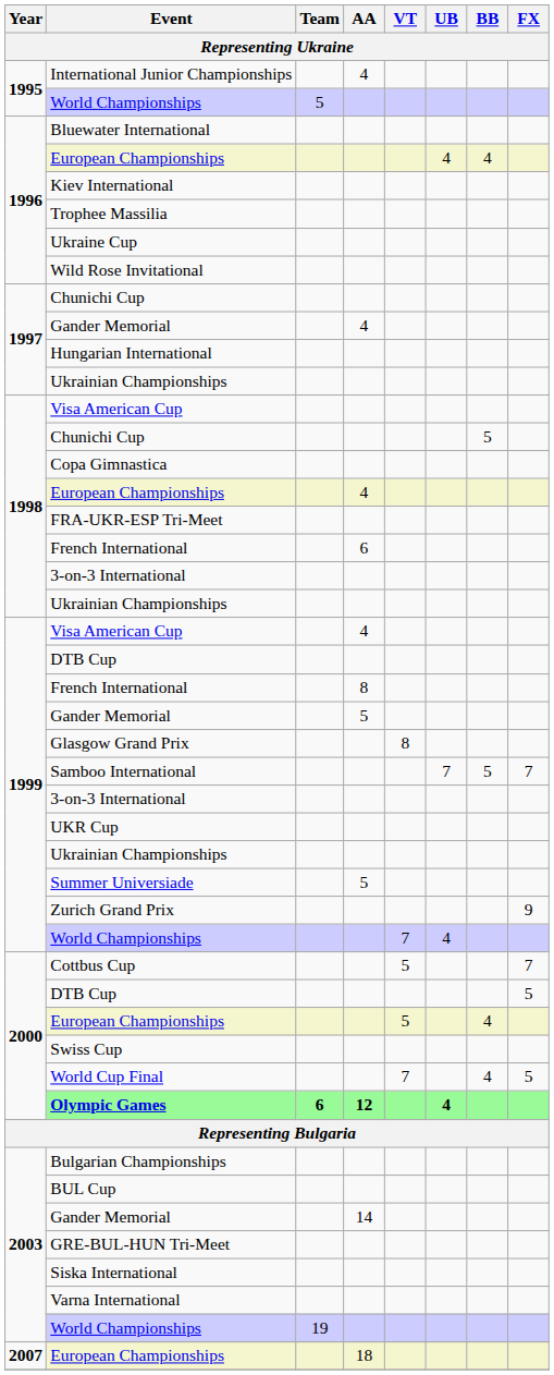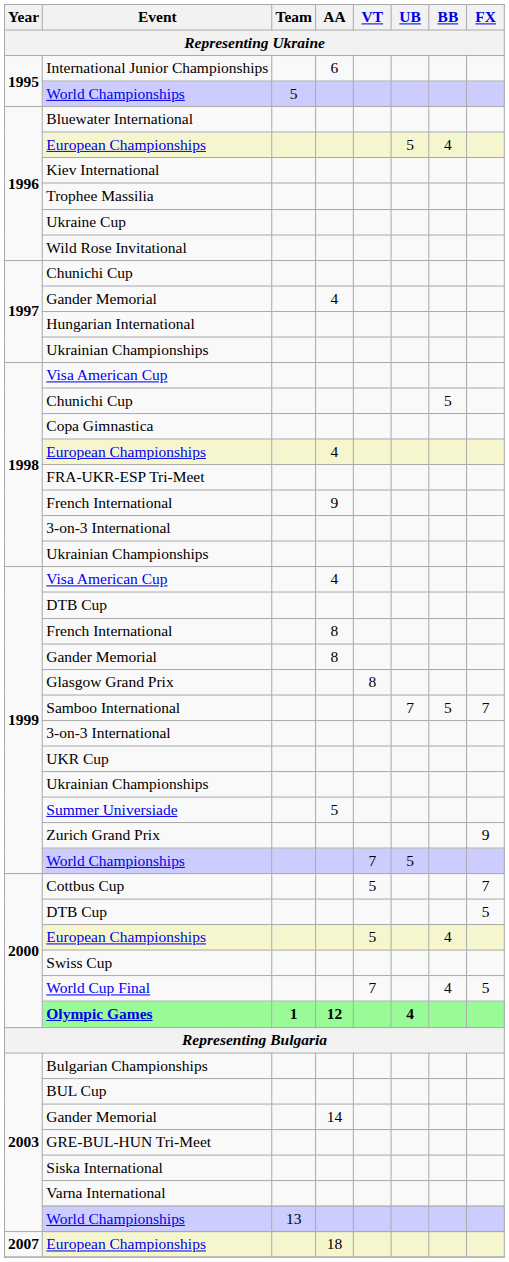 <table class="wikitable" style="text-align:center; font-size:95%;">
 <tr>
 <th align=center>Year</th>
 <th align=center>Event</th>
 <th style="width:30px;">Team</th>
 <th style="width:30px;">AA</th>
 <th style="width:30px;"><a href='#'>VT</a></th>
 <th style="width:30px;"><a href='#'>UB</a></th>
 <th style="width:30px;"><a href='#'>BB</a></th>
 <th style="width:30px;"><a href='#'>FX</a></th>
 </tr>
 <tr>
 <th colspan="8"><em>Representing  Ukraine</em></th>
 </tr>
 <tr>
 <td rowspan="2"><strong>1995</strong></td>
 <td align=left>International Junior Championships</td>
 <td></td>
-<td>4</td>
+<td>6</td>
 <td></td>
 <td></td>
 <td></td>
 <td></td>
 </tr>
 <tr bgcolor=#CCCCFF>
 <td align=left><a href='#'>World Championships</a></td>
 <td>5</td>
 <td></td>
 <td></td>
 <td></td>
 <td></td>
 <td></td>
 </tr>
 <tr>
 <td rowspan="6"><strong>1996</strong></td>
 <td align=left>Bluewater International</td>
 <td></td>
 <td></td>
 <td></td>
 <td></td>
 <td></td>
 <td></td>
 </tr>
 <tr bgcolor=#F5F6CE>
 <td align=left><a href='#'>European Championships</a></td>
 <td></td>
 <td></td>
 <td></td>
-<td>4</td>
+<td>5</td>
 <td>4</td>
 <td></td>
 </tr>
 <tr>
 <td align=left>Kiev International</td>
 <td></td>
 <td></td>
 <td></td>
 <td></td>
 <td></td>
 <td></td>
 </tr>
 <tr>
 <td align=left>Trophee Massilia</td>
 <td></td>
 <td></td>
 <td></td>
 <td></td>
 <td></td>
 <td></td>
 </tr>
 <tr>
 <td align=left>Ukraine Cup</td>
 <td></td>
 <td></td>
 <td></td>
 <td></td>
 <td></td>
 <td></td>
 </tr>
 <tr>
 <td align=left>Wild Rose Invitational</td>
 <td></td>
 <td></td>
 <td></td>
 <td></td>
 <td></td>
 <td></td>
 </tr>
 <tr>
 <td rowspan="4"><strong>1997</strong></td>
 <td align=left>Chunichi Cup</td>
 <td></td>
 <td></td>
 <td></td>
 <td></td>
 <td></td>
 <td></td>
 </tr>
 <tr>
 <td align=left>Gander Memorial</td>
 <td></td>
 <td>4</td>
 <td></td>
 <td></td>
 <td></td>
 <td></td>
 </tr>
 <tr>
 <td align=left>Hungarian International</td>
 <td></td>
 <td></td>
 <td></td>
 <td></td>
 <td></td>
 <td></td>
 </tr>
 <tr>
 <td align=left>Ukrainian Championships</td>
 <td></td>
 <td></td>
 <td></td>
 <td></td>
 <td></td>
 <td></td>
 </tr>
 <tr>
 <td rowspan="8"><strong>1998</strong></td>
 <td align=left><a href='#'>Visa American Cup</a></td>
 <td></td>
 <td></td>
 <td></td>
 <td></td>
 <td></td>
 <td></td>
 </tr>
 <tr>
 <td align=left>Chunichi Cup</td>
 <td></td>
 <td></td>
 <td></td>
 <td></td>
 <td>5</td>
 <td></td>
 </tr>
 <tr>
 <td align=left>Copa Gimnastica</td>
 <td></td>
 <td></td>
 <td></td>
 <td></td>
 <td></td>
 <td></td>
 </tr>
 <tr bgcolor=#F5F6CE>
 <td align=left><a href='#'>European Championships</a></td>
 <td></td>
 <td>4</td>
 <td></td>
 <td></td>
 <td></td>
 <td></td>
 </tr>
 <tr>
 <td align=left>FRA-UKR-ESP Tri-Meet</td>
 <td></td>
 <td></td>
 <td></td>
 <td></td>
 <td></td>
 <td></td>
 </tr>
 <tr>
 <td align=left>French International</td>
 <td></td>
-<td>6</td>
+<td>9</td>
 <td></td>
 <td></td>
 <td></td>
 <td></td>
 </tr>
 <tr>
 <td align=left>3-on-3 International</td>
 <td></td>
 <td></td>
 <td></td>
 <td></td>
 <td></td>
 <td></td>
 </tr>
 <tr>
 <td align=left>Ukrainian Championships</td>
 <td></td>
 <td></td>
 <td></td>
 <td></td>
 <td></td>
 <td></td>
 </tr>
 <tr>
 <td rowspan="12"><strong>1999</strong></td>
 <td align=left><a href='#'>Visa American Cup</a></td>
 <td></td>
 <td>4</td>
 <td></td>
 <td></td>
 <td></td>
 <td></td>
 </tr>
 <tr>
 <td align=left>DTB Cup</td>
 <td></td>
 <td></td>
 <td></td>
 <td></td>
 <td></td>
 <td></td>
 </tr>
 <tr>
 <td align=left>French International</td>
 <td></td>
 <td>8</td>
 <td></td>
 <td></td>
 <td></td>
 <td></td>
 </tr>
 <tr>
 <td align=left>Gander Memorial</td>
 <td></td>
-<td>5</td>
+<td>8</td>
 <td></td>
 <td></td>
 <td></td>
 <td></td>
 </tr>
 <tr>
 <td align=left>Glasgow Grand Prix</td>
 <td></td>
 <td></td>
 <td>8</td>
 <td></td>
 <td></td>
 <td></td>
 </tr>
 <tr>
 <td align=left>Samboo International</td>
 <td></td>
 <td></td>
 <td></td>
 <td>7</td>
 <td>5</td>
 <td>7</td>
 </tr>
 <tr>
 <td align=left>3-on-3 International</td>
 <td></td>
 <td></td>
 <td></td>
 <td></td>
 <td></td>
 <td></td>
 </tr>
 <tr>
 <td align=left>UKR Cup</td>
 <td></td>
 <td></td>
 <td></td>
 <td></td>
 <td></td>
 <td></td>
 </tr>
 <tr>
 <td align=left>Ukrainian Championships</td>
 <td></td>
 <td></td>
 <td></td>
 <td></td>
 <td></td>
 <td></td>
 </tr>
 <tr>
 <td align=left><a href='#'>Summer Universiade</a></td>
 <td></td>
 <td>5</td>
 <td></td>
 <td></td>
 <td></td>
 <td></td>
 </tr>
 <tr>
 <td align=left>Zurich Grand Prix</td>
 <td></td>
 <td></td>
 <td></td>
 <td></td>
 <td></td>
 <td>9</td>
 </tr>
 <tr bgcolor=#CCCCFF>
 <td align=left><a href='#'>World Championships</a></td>
 <td></td>
 <td></td>
 <td>7</td>
-<td>4</td>
+<td>5</td>
 <td></td>
 <td></td>
 </tr>
 <tr>
 <td rowspan="6"><strong>2000</strong></td>
 <td align=left>Cottbus Cup</td>
 <td></td>
 <td></td>
 <td>5</td>
 <td></td>
 <td></td>
 <td>7</td>
 </tr>
 <tr>
 <td align=left>DTB Cup</td>
 <td></td>
 <td></td>
 <td></td>
 <td></td>
 <td></td>
 <td>5</td>
 </tr>
 <tr bgcolor=#F5F6CE>
 <td align=left><a href='#'>European Championships</a></td>
 <td></td>
 <td></td>
 <td>5</td>
 <td></td>
 <td>4</td>
 <td></td>
 </tr>
 <tr>
 <td align=left>Swiss Cup</td>
 <td></td>
 <td></td>
 <td></td>
 <td></td>
 <td></td>
 <td></td>
 </tr>
 <tr>
 <td align=left><a href='#'>World Cup Final</a></td>
 <td></td>
 <td></td>
 <td>7</td>
 <td></td>
 <td>4</td>
 <td>5</td>
 </tr>
 <tr bgcolor=98FB98>
 <td align=left><strong><a href='#'>Olympic Games</a></strong></td>
-<td><strong>6</strong></td>
+<td><strong>1</strong></td>
 <td><strong>12</strong></td>
 <td></td>
 <td><strong>4</strong></td>
 <td></td>
 <td></td>
 </tr>
 <tr>
 <th colspan="8"><em>Representing  Bulgaria</em></th>
 </tr>
 <tr>
 <td rowspan="7"><strong>2003</strong></td>
 <td align=left>Bulgarian Championships</td>
 <td></td>
 <td></td>
 <td></td>
 <td></td>
 <td></td>
 <td></td>
 </tr>
 <tr>
 <td align=left>BUL Cup</td>
 <td></td>
 <td></td>
 <td></td>
 <td></td>
 <td></td>
 <td></td>
 </tr>
 <tr>
 <td align=left>Gander Memorial</td>
 <td></td>
 <td>14</td>
 <td></td>
 <td></td>
 <td></td>
 <td></td>
 </tr>
 <tr>
 <td align=left>GRE-BUL-HUN Tri-Meet</td>
 <td></td>
 <td></td>
 <td></td>
 <td></td>
 <td></td>
 <td></td>
 </tr>
 <tr>
 <td align=left>Siska International</td>
 <td></td>
 <td></td>
 <td></td>
 <td></td>
 <td></td>
 <td></td>
 </tr>
 <tr>
 <td align=left>Varna International</td>
 <td></td>
 <td></td>
 <td></td>
 <td></td>
 <td></td>
 <td></td>
 </tr>
 <tr bgcolor=#CCCCFF>
 <td align=left><a href='#'>World Championships</a></td>
-<td>19</td>
+<td>13</td>
 <td></td>
 <td></td>
 <td></td>
 <td></td>
 <td></td>
 </tr>
 <tr>
 <td rowspan="2"><strong>2007</strong></td>
 </tr>
 <tr bgcolor=#F5F6CE>
 <td align=left><a href='#'>European Championships</a></td>
 <td></td>
 <td>18</td>
 <td></td>
 <td></td>
 <td></td>
 <td></td>
 </tr>
 <tr>
 </tr>
 </table>
